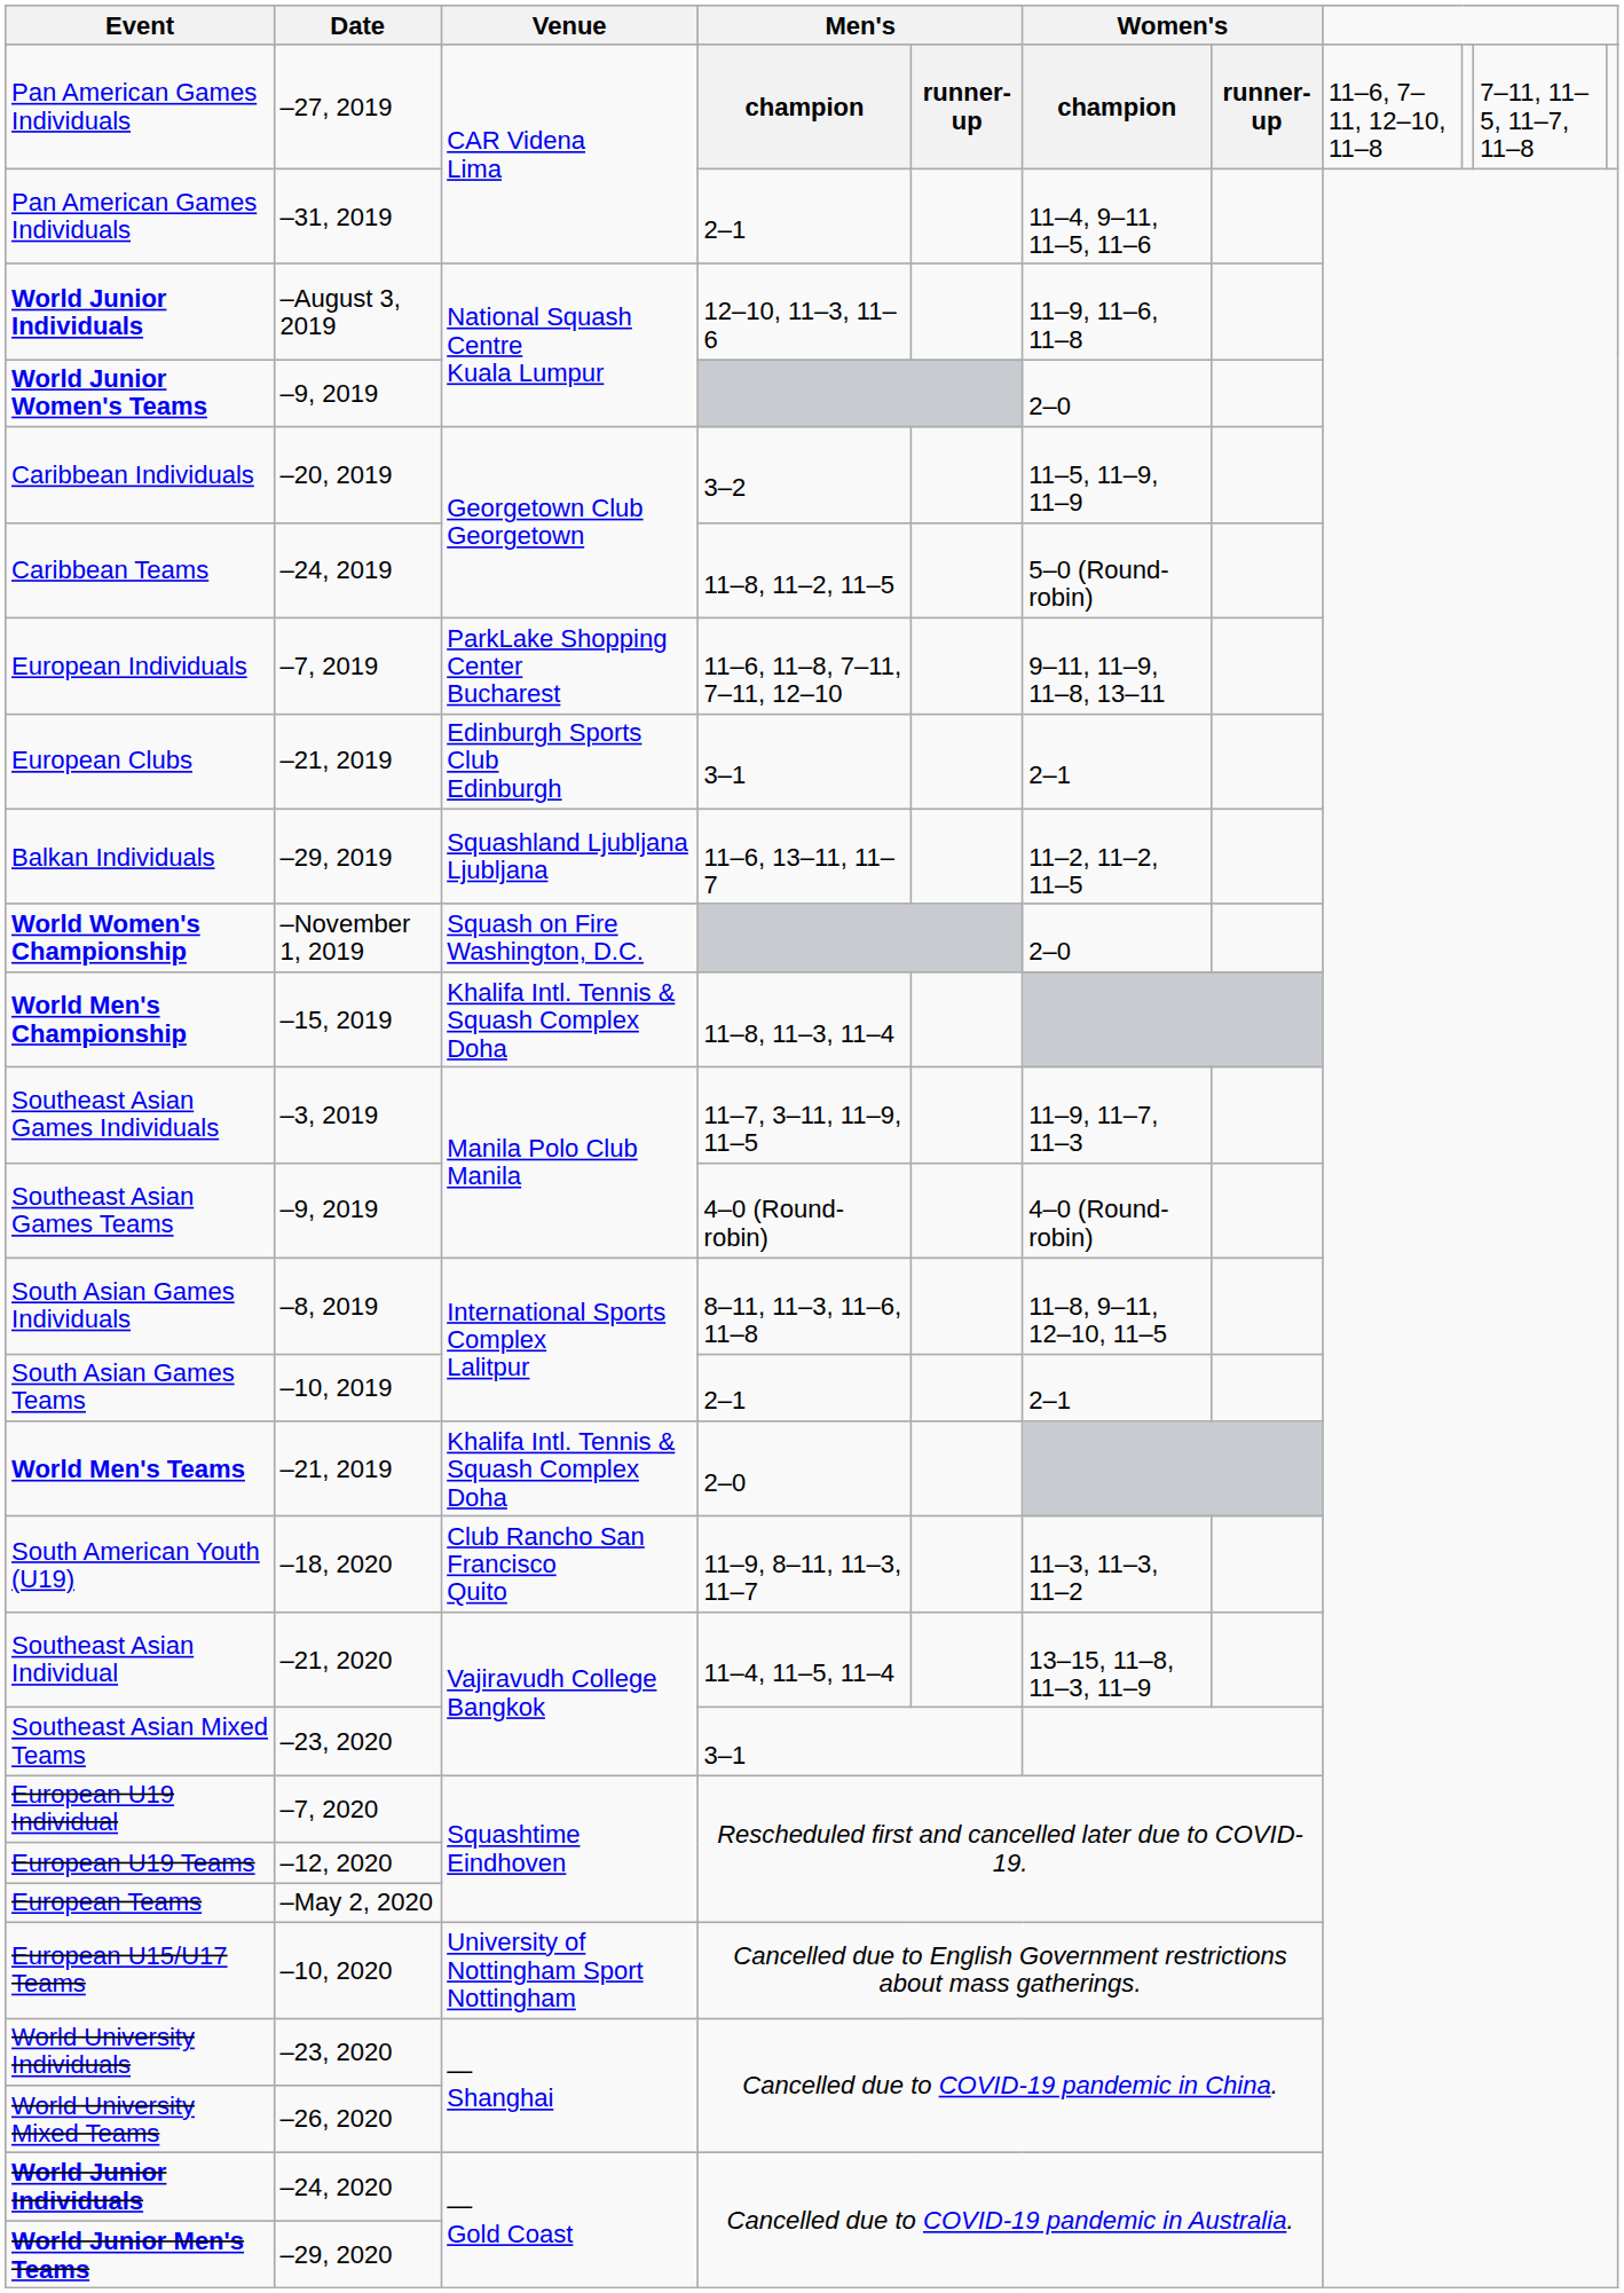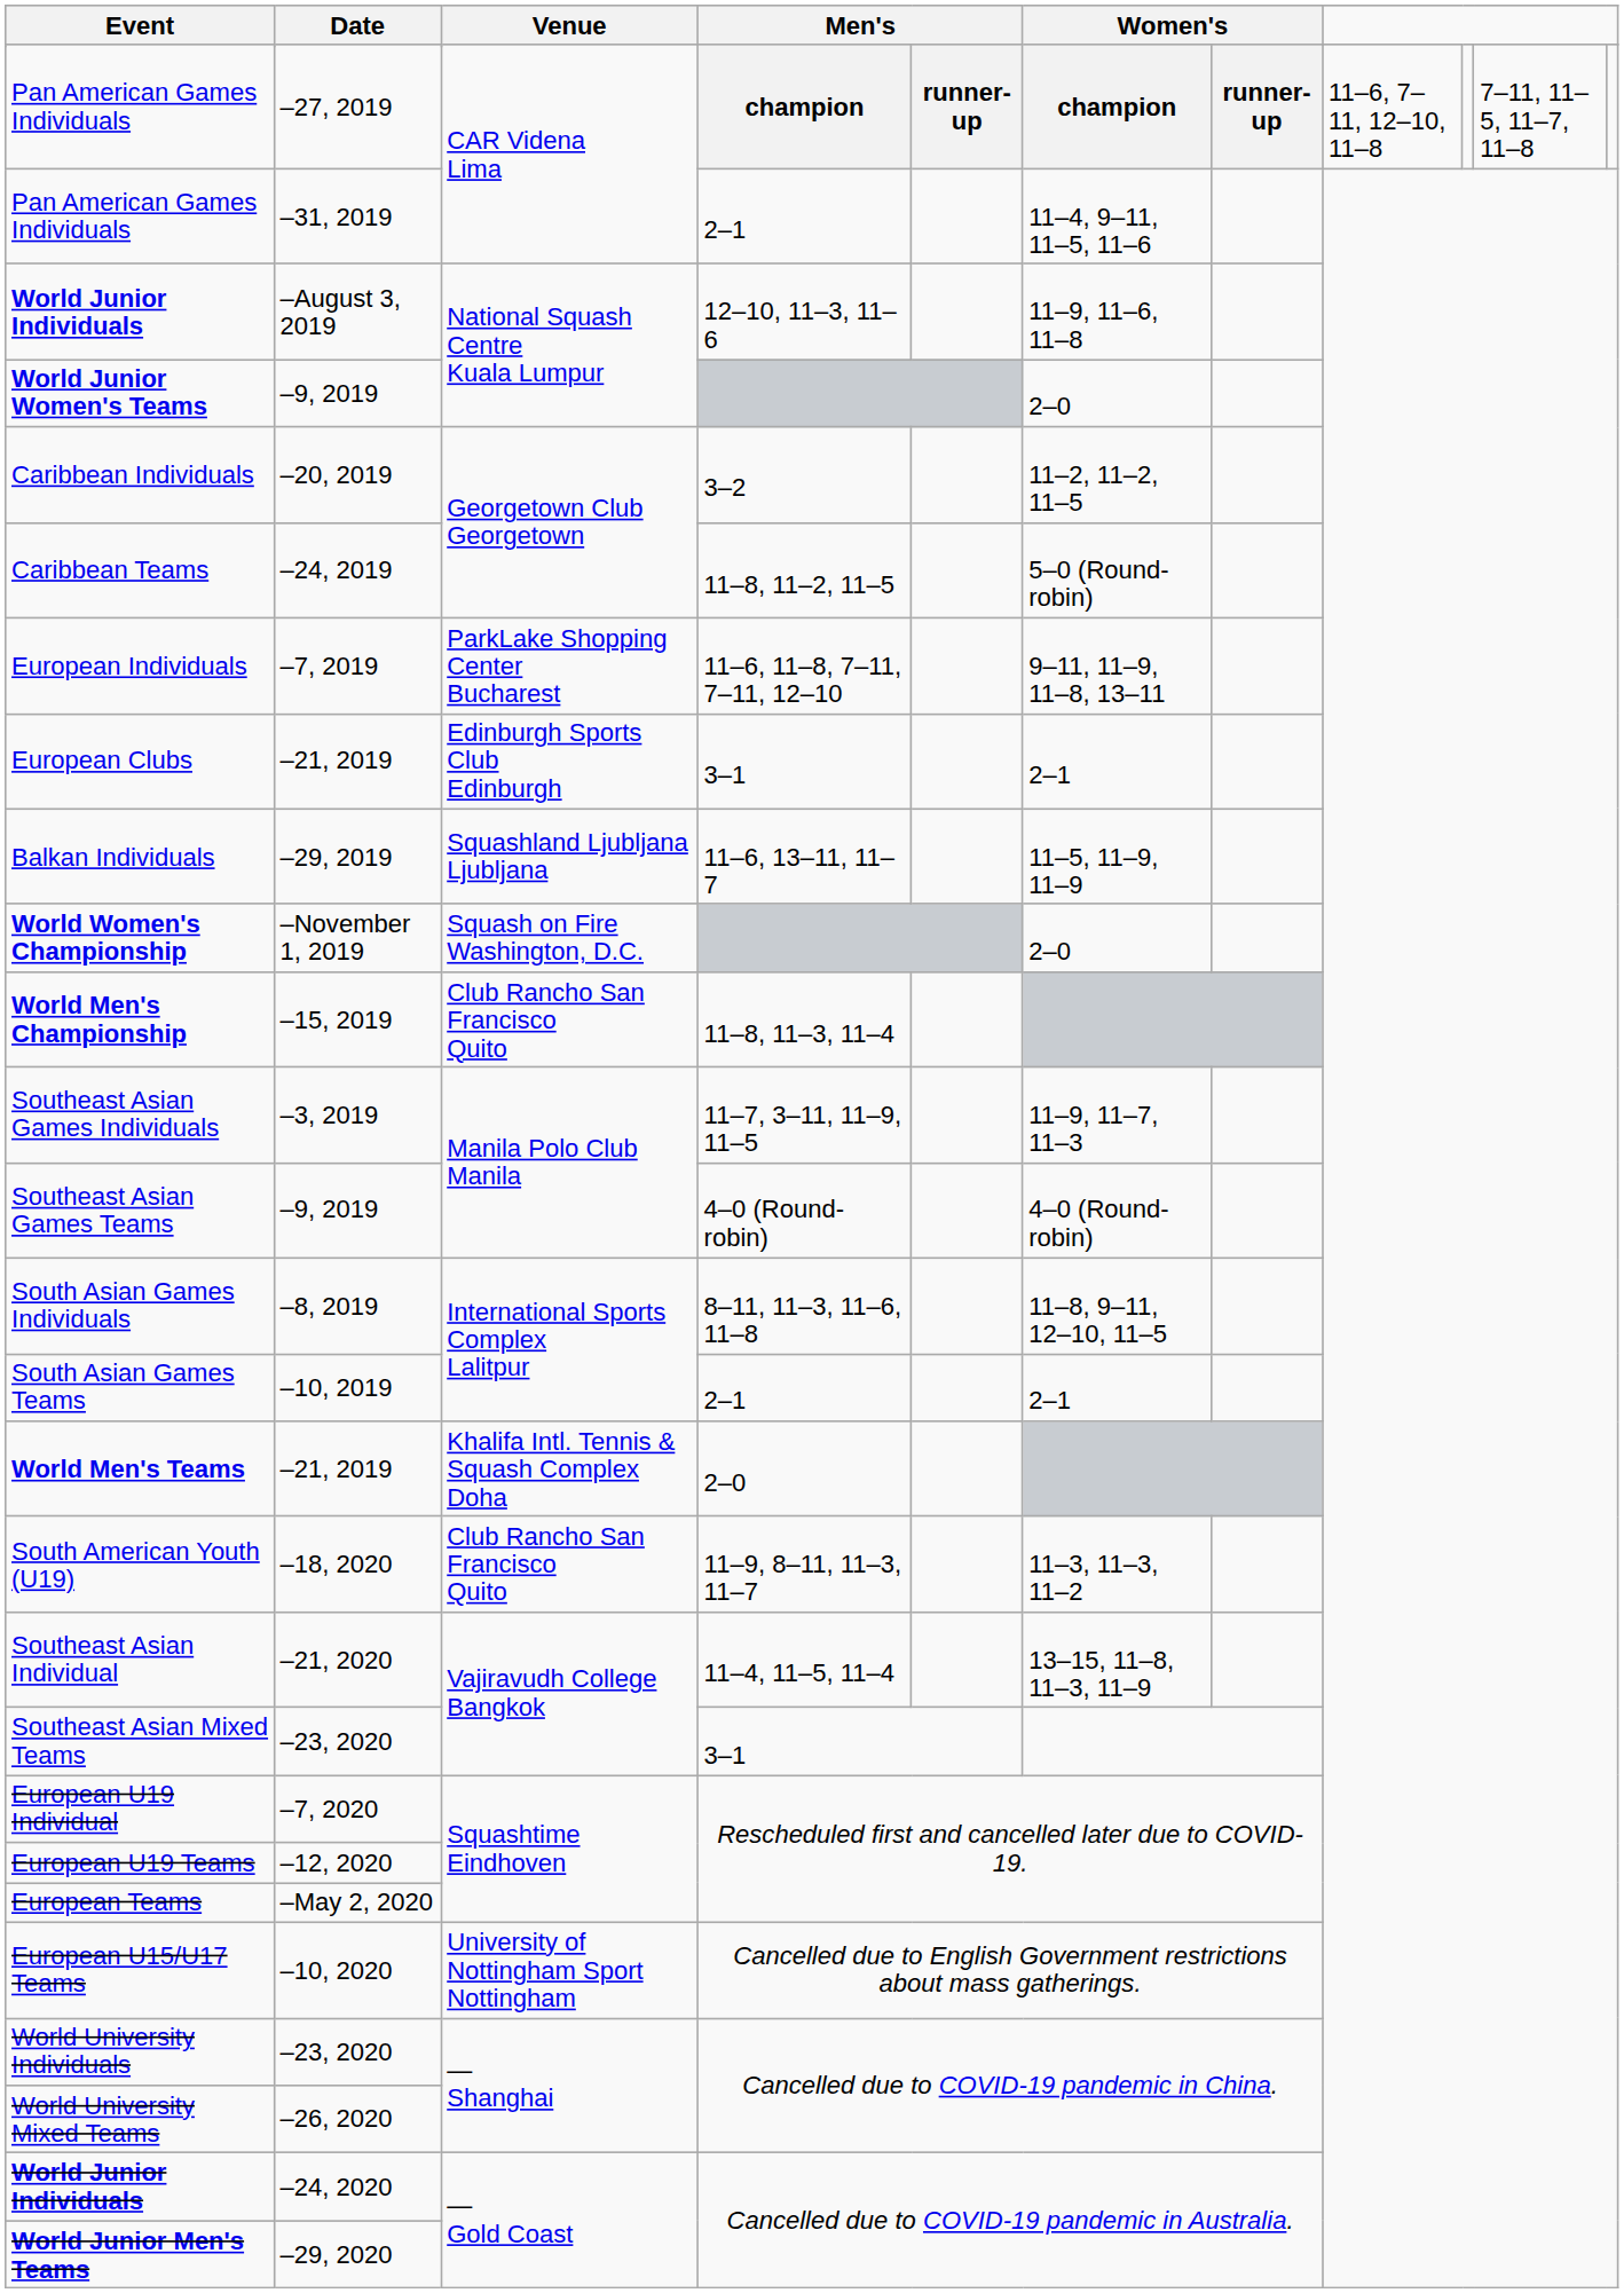 <table class="wikitable sortable" style="font-size: 85%">
 <tr>
 <th rowspan=2>Event</th>
 <th rowspan=2>Date</th>
 <th rowspan=2>Venue</th>
 <th colspan=2>Men's</th>
 <th colspan=2>Women's</th>
 </tr>
 <tr>
 <th rowspan=2>champion</th>
 <th rowspan=2>runner-up</th>
 <th rowspan=2>champion</th>
 <th rowspan=2>runner-up</th>
 </tr>
 <tr>
 <td><a href='#'>Pan American Games Individuals</a></td>
 <td>–27, 2019</td>
 <td rowspan=2><a href='#'>CAR Videna</a><br><a href='#'>Lima</a><br></td>
 <td><br>11–6, 7–11, 12–10, 11–8</td>
 <td></td>
 <td><br>7–11, 11–5, 11–7, 11–8</td>
 <td></td>
 </tr>
 <tr>
 <td><a href='#'>Pan American Games Individuals</a></td>
 <td>–31, 2019</td>
 <td><br>2–1</td>
 <td></td>
 <td><br>11–4, 9–11, 11–5, 11–6</td>
 <td></td>
 </tr>
 <tr>
 <td><strong><a href='#'>World Junior Individuals</a></strong></td>
 <td>–August 3, 2019</td>
 <td rowspan=2><a href='#'>National Squash Centre</a><br><a href='#'>Kuala Lumpur</a><br></td>
 <td><br>12–10, 11–3, 11–6</td>
 <td></td>
 <td><br>11–9, 11–6, 11–8</td>
 <td></td>
 </tr>
 <tr>
 <td><strong><a href='#'>World Junior Women's Teams</a></strong></td>
 <td>–9, 2019</td>
 <td colspan=2 style="background:#c8ccd1"></td>
 <td><br>2–0</td>
 <td></td>
 </tr>
 <tr>
 <td><a href='#'>Caribbean Individuals</a></td>
 <td>–20, 2019</td>
 <td rowspan=2><a href='#'>Georgetown Club</a><br><a href='#'>Georgetown</a><br></td>
 <td><br>3–2</td>
 <td></td>
-<td><br>11–5, 11–9, 11–9</td>
+<td><br>11–2, 11–2, 11–5</td>
 <td></td>
 </tr>
 <tr>
 <td><a href='#'>Caribbean Teams</a></td>
 <td>–24, 2019</td>
 <td><br>11–8, 11–2, 11–5</td>
 <td></td>
 <td><br>5–0 (Round-robin)</td>
 <td></td>
 </tr>
 <tr>
 <td><a href='#'>European Individuals</a></td>
 <td>–7, 2019</td>
 <td><a href='#'>ParkLake Shopping Center</a><br><a href='#'>Bucharest</a><br></td>
 <td><br>11–6, 11–8, 7–11, 7–11, 12–10</td>
 <td></td>
 <td><br>9–11, 11–9, 11–8, 13–11</td>
 <td></td>
 </tr>
 <tr>
 <td><a href='#'>European Clubs</a></td>
 <td>–21, 2019</td>
 <td><a href='#'>Edinburgh Sports Club</a><br><a href='#'>Edinburgh</a><br></td>
 <td><br>3–1</td>
 <td></td>
 <td><br>2–1</td>
 <td></td>
 </tr>
 <tr>
 <td><a href='#'>Balkan Individuals</a></td>
 <td>–29, 2019</td>
 <td><a href='#'>Squashland Ljubljana</a><br><a href='#'>Ljubljana</a><br></td>
 <td><br>11–6, 13–11, 11–7</td>
 <td></td>
-<td><br>11–2, 11–2, 11–5</td>
+<td><br>11–5, 11–9, 11–9</td>
 <td></td>
 </tr>
 <tr>
 <td><strong><a href='#'>World Women's Championship</a></strong></td>
 <td>–November 1, 2019</td>
 <td><a href='#'>Squash on Fire</a><br><a href='#'>Washington, D.C.</a><br></td>
 <td colspan=2 style="background:#c8ccd1"></td>
 <td><br>2–0</td>
 <td></td>
 </tr>
 <tr>
 <td><strong><a href='#'>World Men's Championship</a></strong></td>
 <td>–15, 2019</td>
-<td><a href='#'>Khalifa Intl. Tennis & Squash Complex</a><br><a href='#'>Doha</a><br></td>
+<td><a href='#'>Club Rancho San Francisco</a><br><a href='#'>Quito</a><br></td>
 <td><br>11–8, 11–3, 11–4</td>
 <td></td>
 <td colspan=2 style="background:#c8ccd1"></td>
 </tr>
 <tr>
 <td><a href='#'>Southeast Asian Games Individuals</a></td>
 <td>–3, 2019</td>
 <td rowspan=2><a href='#'>Manila Polo Club</a><br><a href='#'>Manila</a><br></td>
 <td><br>11–7, 3–11, 11–9, 11–5</td>
 <td></td>
 <td><br>11–9, 11–7, 11–3</td>
 <td></td>
 </tr>
 <tr>
 <td><a href='#'>Southeast Asian Games Teams</a></td>
 <td>–9, 2019</td>
 <td><br>4–0 (Round-robin)</td>
 <td></td>
 <td><br>4–0 (Round-robin)</td>
 <td></td>
 </tr>
 <tr>
 <td><a href='#'>South Asian Games Individuals</a></td>
 <td>–8, 2019</td>
 <td rowspan=2><a href='#'>International Sports Complex</a><br><a href='#'>Lalitpur</a><br></td>
 <td><br>8–11, 11–3, 11–6, 11–8</td>
 <td></td>
 <td><br>11–8, 9–11, 12–10, 11–5</td>
 <td></td>
 </tr>
 <tr>
 <td><a href='#'>South Asian Games Teams</a></td>
 <td>–10, 2019</td>
 <td><br>2–1</td>
 <td></td>
 <td><br>2–1</td>
 <td></td>
 </tr>
 <tr>
 <td><strong><a href='#'>World Men's Teams</a></strong></td>
 <td>–21, 2019</td>
 <td><a href='#'>Khalifa Intl. Tennis & Squash Complex</a><br><a href='#'>Doha</a><br></td>
 <td><br>2–0</td>
 <td></td>
 <td colspan=2 style="background:#c8ccd1"></td>
 </tr>
 <tr>
 <td><a href='#'>South American Youth (U19)</a></td>
 <td>–18, 2020</td>
 <td><a href='#'>Club Rancho San Francisco</a><br><a href='#'>Quito</a><br></td>
 <td><br>11–9, 8–11, 11–3, 11–7</td>
 <td></td>
 <td><br>11–3, 11–3, 11–2</td>
 <td></td>
 </tr>
 <tr>
 <td><a href='#'>Southeast Asian Individual</a></td>
 <td>–21, 2020</td>
 <td rowspan=2><a href='#'>Vajiravudh College</a><br><a href='#'>Bangkok</a><br></td>
 <td><br>11–4, 11–5, 11–4</td>
 <td></td>
 <td><br>13–15, 11–8, 11–3, 11–9</td>
 <td></td>
 </tr>
 <tr>
 <td><a href='#'>Southeast Asian Mixed Teams</a></td>
 <td>–23, 2020</td>
 <td colspan=2><br>3–1</td>
 <td colspan=2></td>
 </tr>
 <tr>
 <td><s><a href='#'>European U19 Individual</a></s></td>
 <td>–7, 2020</td>
 <td rowspan=3><a href='#'>Squashtime</a><br><a href='#'>Eindhoven</a><br></td>
 <td rowspan=3 colspan=4 align="center"><em>Rescheduled first and cancelled later due to COVID-19.</em></td>
 </tr>
 <tr>
 <td><s><a href='#'>European U19 Teams</a></s></td>
 <td>–12, 2020</td>
 </tr>
 <tr>
 <td><s><a href='#'>European Teams</a></s></td>
 <td>–May 2, 2020</td>
 </tr>
 <tr>
 <td><s><a href='#'>European U15/U17 Teams</a></s></td>
 <td>–10, 2020</td>
 <td><a href='#'>University of Nottingham Sport</a><br><a href='#'>Nottingham</a><br></td>
 <td rowspan=1 colspan=4 align="center"><em>Cancelled due to English Government restrictions about mass gatherings.</em></td>
 </tr>
 <tr>
 <td><s><a href='#'>World University Individuals</a></s></td>
 <td>–23, 2020</td>
 <td rowspan=2>—<br><a href='#'>Shanghai</a><br></td>
 <td rowspan=2 colspan=4 align="center"><em>Cancelled due to <a href='#'>COVID-19 pandemic in China</a>.</em></td>
 </tr>
 <tr>
 <td><s><a href='#'>World University Mixed Teams</a></s></td>
 <td>–26, 2020</td>
 </tr>
 <tr>
 <td><strong><s><a href='#'>World Junior Individuals</a></s></strong></td>
 <td>–24, 2020</td>
 <td rowspan=2>—<br><a href='#'>Gold Coast</a><br></td>
 <td rowspan=2 colspan=4 align="center"><em>Cancelled due to <a href='#'>COVID-19 pandemic in Australia</a>.</em></td>
 </tr>
 <tr>
 <td><strong><s><a href='#'>World Junior Men's Teams</a></s></strong></td>
 <td>–29, 2020</td>
 </tr>
 </table>
